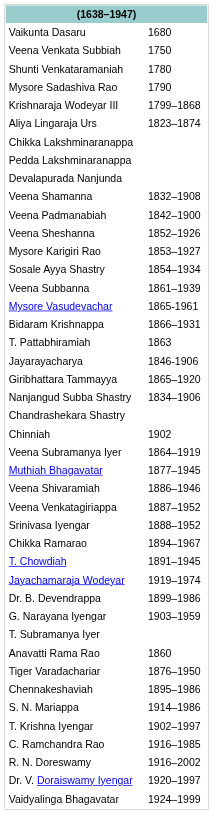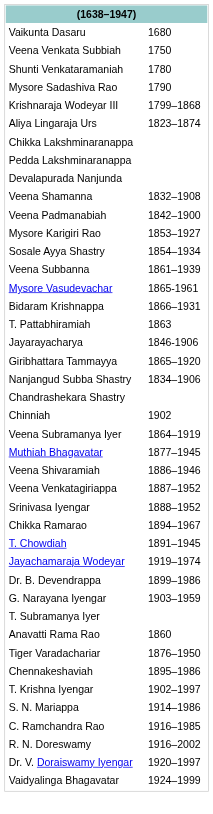 <table width="280" cellpadding="4" cellspacing="1" style="float: right; margin: 0 0 1em 1em; font-size: 90%; background-color: ##F0F8FF; border: 1px solid #cccccc;">
 <tr>
 <th colspan="2" style="text-align:center;background-color:#99CCCC"> (1638–1947)</th>
 </tr>
 <tr>
 <td>Vaikunta Dasaru</td>
 <td>1680</td>
 </tr>
 <tr>
 <td>Veena Venkata Subbiah</td>
 <td>1750</td>
 </tr>
 <tr>
 <td>Shunti Venkataramaniah</td>
 <td>1780</td>
 </tr>
 <tr>
 <td>Mysore Sadashiva Rao</td>
 <td>1790</td>
 </tr>
 <tr>
 <td>Krishnaraja Wodeyar III</td>
 <td>1799–1868</td>
 </tr>
 <tr>
 <td>Aliya Lingaraja Urs</td>
 <td>1823–1874</td>
 </tr>
 <tr>
 <td>Chikka Lakshminaranappa</td>
 <td></td>
 </tr>
 <tr>
 <td>Pedda Lakshminaranappa</td>
 <td></td>
 </tr>
 <tr>
 <td>Devalapurada Nanjunda</td>
 <td></td>
 </tr>
 <tr>
 <td>Veena Shamanna</td>
 <td>1832–1908</td>
 </tr>
 <tr>
 <td>Veena Padmanabiah</td>
 <td>1842–1900</td>
-</tr>
-<tr>
-<td>Veena Sheshanna</td>
-<td>1852–1926</td>
 </tr>
 <tr>
 <td>Mysore Karigiri Rao</td>
 <td>1853–1927</td>
 </tr>
 <tr>
 <td>Sosale Ayya Shastry</td>
 <td>1854–1934</td>
 </tr>
 <tr>
 <td>Veena Subbanna</td>
 <td>1861–1939</td>
 </tr>
 <tr>
 <td><a href='#'>Mysore Vasudevachar</a></td>
 <td>1865-1961</td>
 </tr>
 <tr>
 <td>Bidaram Krishnappa</td>
 <td>1866–1931</td>
 </tr>
 <tr>
 <td>T. Pattabhiramiah</td>
 <td>1863</td>
 </tr>
 <tr>
 <td>Jayarayacharya</td>
 <td>1846-1906</td>
 </tr>
 <tr>
 <td>Giribhattara Tammayya</td>
 <td>1865–1920</td>
 </tr>
 <tr>
 <td>Nanjangud Subba Shastry</td>
 <td>1834–1906</td>
 </tr>
 <tr>
 <td>Chandrashekara Shastry</td>
 <td></td>
 </tr>
 <tr>
 <td>Chinniah</td>
 <td>1902</td>
 </tr>
 <tr>
 <td>Veena Subramanya Iyer</td>
 <td>1864–1919</td>
 </tr>
 <tr>
 <td><a href='#'>Muthiah Bhagavatar</a></td>
 <td>1877–1945</td>
 </tr>
 <tr>
 <td>Veena Shivaramiah</td>
 <td>1886–1946</td>
 </tr>
 <tr>
 <td>Veena Venkatagiriappa</td>
 <td>1887–1952</td>
 </tr>
 <tr>
 <td>Srinivasa Iyengar</td>
 <td>1888–1952</td>
 </tr>
 <tr>
 <td>Chikka Ramarao</td>
 <td>1894–1967</td>
 </tr>
 <tr>
 <td><a href='#'>T. Chowdiah</a></td>
 <td>1891–1945</td>
 </tr>
 <tr>
 <td><a href='#'>Jayachamaraja Wodeyar</a></td>
 <td>1919–1974</td>
 </tr>
 <tr>
 <td>Dr. B. Devendrappa</td>
 <td>1899–1986</td>
 </tr>
 <tr>
 <td>G. Narayana Iyengar</td>
 <td>1903–1959</td>
 </tr>
 <tr>
 <td>T. Subramanya Iyer</td>
 <td></td>
 </tr>
 <tr>
 <td>Anavatti Rama Rao</td>
 <td>1860</td>
 </tr>
 <tr>
 <td>Tiger Varadachariar</td>
 <td>1876–1950</td>
 </tr>
 <tr>
 <td>Chennakeshaviah</td>
 <td>1895–1986</td>
 </tr>
 <tr>
+<td>T. Krishna Iyengar</td>
+<td>1902–1997</td>
+</tr>
+<tr>
 <td>S. N. Mariappa</td>
 <td>1914–1986</td>
-</tr>
-<tr>
-<td>T. Krishna Iyengar</td>
-<td>1902–1997</td>
 </tr>
 <tr>
 <td>C. Ramchandra Rao</td>
 <td>1916–1985</td>
 </tr>
 <tr>
 <td>R. N. Doreswamy</td>
 <td>1916–2002</td>
 </tr>
 <tr>
 <td>Dr. V. <a href='#'>Doraiswamy Iyengar</a></td>
 <td>1920–1997</td>
 </tr>
 <tr>
 <td>Vaidyalinga Bhagavatar</td>
 <td>1924–1999</td>
 </tr>
 <tr>
 </tr>
 </table>
